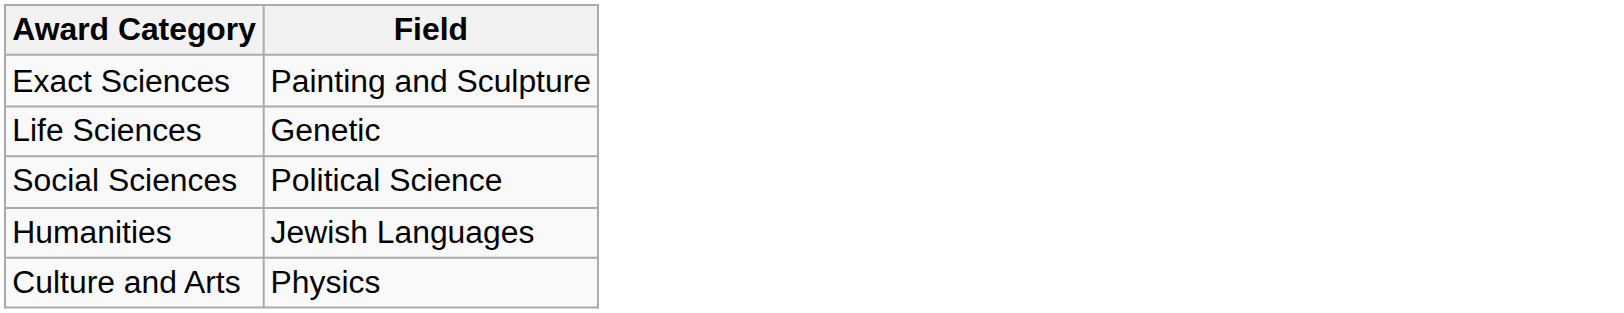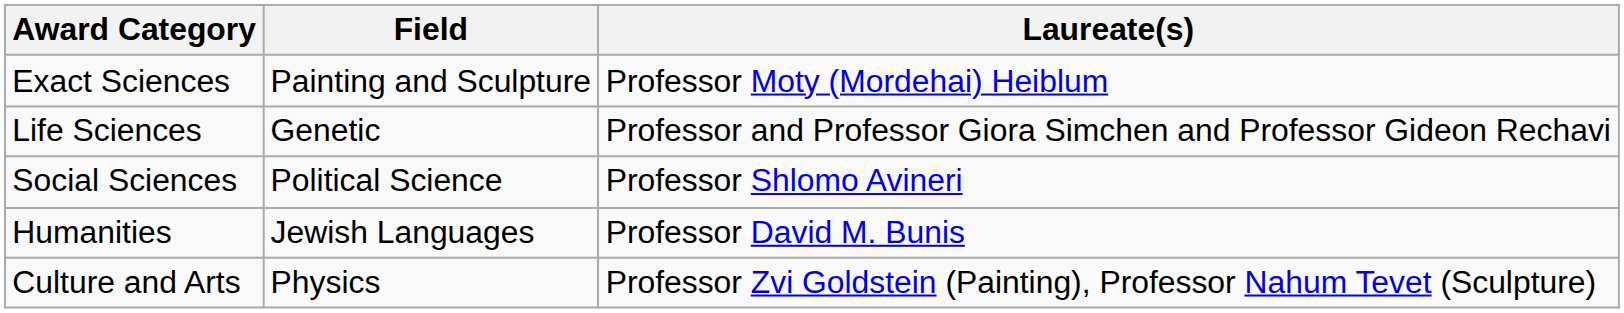 <table class="wikitable">
 <tr>
 <th>Award Category</th>
 <th>Field</th>
+<th>Laureate(s)</th>
 </tr>
 <tr>
 <td>Exact Sciences</td>
 <td>Painting and Sculpture</td>
+<td>Professor <a href='#'>Moty (Mordehai) Heiblum</a></td>
 </tr>
 <tr>
 <td>Life Sciences</td>
 <td>Genetic</td>
+<td>Professor  and Professor Giora Simchen and Professor Gideon Rechavi</td>
 </tr>
 <tr>
 <td>Social Sciences</td>
 <td>Political Science</td>
+<td>Professor <a href='#'>Shlomo Avineri</a></td>
 </tr>
 <tr>
 <td>Humanities</td>
 <td>Jewish Languages</td>
+<td>Professor <a href='#'>David M. Bunis</a></td>
 </tr>
 <tr>
 <td>Culture and Arts</td>
 <td>Physics</td>
+<td>Professor <a href='#'>Zvi Goldstein</a> (Painting), Professor <a href='#'>Nahum Tevet</a> (Sculpture)</td>
 </tr>
 </table>
